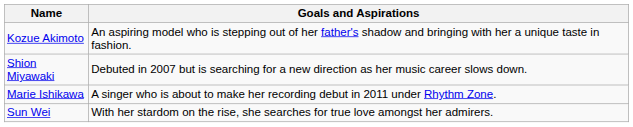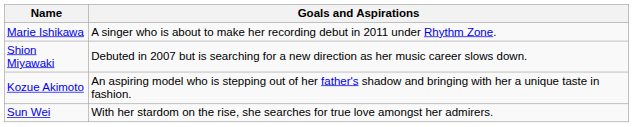 <table class="wikitable sortable">
 <tr>
 <th>Name</th>
 <th>Goals and Aspirations</th>
 </tr>
 <tr>
-<td><a href='#'>Kozue Akimoto</a></td>
-<td>An aspiring model who is stepping out of her <a href='#'>father's</a> shadow and bringing with her a unique taste in fashion.</td>
+<td><a href='#'>Marie Ishikawa</a></td>
+<td>A singer who is about to make her recording debut in 2011 under <a href='#'>Rhythm Zone</a>.</td>
 </tr>
 <tr>
 <td><a href='#'>Shion Miyawaki</a></td>
 <td>Debuted in 2007 but is searching for a new direction as her music career slows down.</td>
 </tr>
 <tr>
-<td><a href='#'>Marie Ishikawa</a></td>
-<td>A singer who is about to make her recording debut in 2011 under <a href='#'>Rhythm Zone</a>.</td>
+<td><a href='#'>Kozue Akimoto</a></td>
+<td>An aspiring model who is stepping out of her <a href='#'>father's</a> shadow and bringing with her a unique taste in fashion.</td>
 </tr>
 <tr>
 <td><a href='#'>Sun Wei</a></td>
 <td>With her stardom on the rise, she searches for true love amongst her admirers.</td>
 </tr>
 </table>
